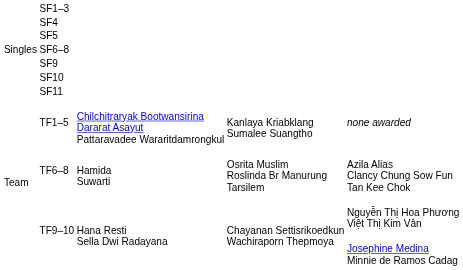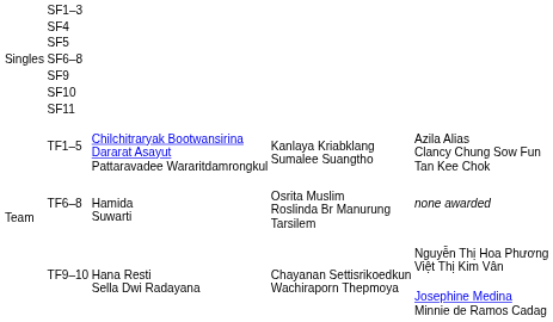 <table>
 <tr>
 <td rowspan="13">Singles</td>
 <td rowspan="2">SF1–3</td>
 <td rowspan="2"></td>
 <td rowspan="2" nowrap=true></td>
 <td></td>
 </tr>
 <tr>
 <td nowrap=true></td>
 </tr>
 <tr>
 <td rowspan="2">SF4</td>
 <td rowspan="2"></td>
 <td rowspan="2"></td>
 <td></td>
 </tr>
 <tr>
 <td></td>
 </tr>
 <tr>
 <td rowspan="2">SF5</td>
 <td rowspan="2"></td>
 <td rowspan="2"></td>
 <td></td>
 </tr>
 <tr>
 <td></td>
 </tr>
 <tr>
 <td rowspan="2">SF6–8</td>
 <td rowspan="2"></td>
 <td rowspan="2"></td>
 <td></td>
 </tr>
 <tr>
 <td></td>
 </tr>
 <tr>
 <td rowspan="2">SF9</td>
 <td rowspan="2"></td>
 <td rowspan="2"></td>
 <td></td>
 </tr>
 <tr>
 <td></td>
 </tr>
 <tr>
 <td rowspan="2">SF10</td>
 <td rowspan="2"></td>
 <td rowspan="2"></td>
 <td></td>
 </tr>
 <tr>
 <td></td>
 </tr>
 <tr>
 <td>SF11</td>
 <td></td>
 <td></td>
 <td></td>
 </tr>
 <tr>
 <td rowspan="4">Team</td>
 <td>TF1–5</td>
 <td nowrap=true><br><a href='#'>Chilchitraryak Bootwansirina</a><br><a href='#'>Dararat Asayut</a><br>Pattaravadee Wararitdamrongkul</td>
 <td><br>Kanlaya Kriabklang<br>Sumalee Suangtho</td>
-<td><em>none awarded</em></td>
+<td><br>Azila Alias<br>Clancy Chung Sow Fun<br>Tan Kee Chok</td>
 </tr>
 <tr>
 <td>TF6–8</td>
 <td><br>Hamida<br>Suwarti</td>
 <td><br>Osrita Muslim<br>Roslinda Br Manurung<br>Tarsilem</td>
-<td><br>Azila Alias<br>Clancy Chung Sow Fun<br>Tan Kee Chok</td>
+<td><em>none awarded</em></td>
 </tr>
 <tr>
 <td rowspan="2">TF9–10</td>
 <td rowspan="2"><br>Hana Resti<br>Sella Dwi Radayana</td>
 <td rowspan="2"><br>Chayanan Settisrikoedkun<br>Wachiraporn Thepmoya</td>
 <td><br>Nguyễn Thị Hoa Phương<br>Việt Thị Kim Vân</td>
 </tr>
 <tr>
 <td><br><a href='#'>Josephine Medina</a><br>Minnie de Ramos Cadag</td>
 </tr>
 </table>
